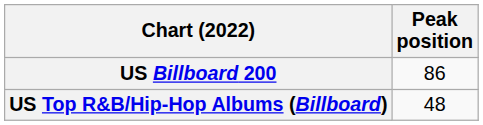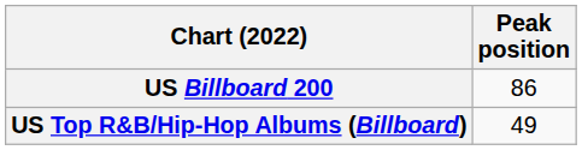 <table class="wikitable sortable plainrowheaders" style="text-align:center">
 <tr>
 <th scope="col">Chart (2022)</th>
 <th scope="col">Peak<br>position</th>
 </tr>
 <tr>
 <th scope="row">US <a href='#'><em>Billboard</em> 200</a></th>
 <td>86</td>
 </tr>
 <tr>
 <th scope="row">US <a href='#'>Top R&B/Hip-Hop Albums</a> (<em><a href='#'>Billboard</a></em>)</th>
-<td>48</td>
+<td>49</td>
 </tr>
 </table>
